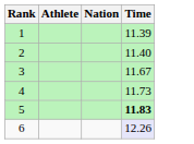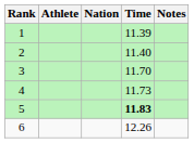 <table class="wikitable sortable" style="text-align:center">
 <tr>
 <th>Rank</th>
 <th>Athlete</th>
 <th>Nation</th>
 <th>Time</th>
+<th>Notes</th>
 </tr>
 <tr bgcolor=#bbf3bb>
 <td>1</td>
 <td align=left></td>
 <td align=left></td>
 <td>11.39</td>
+<td></td>
 </tr>
 <tr bgcolor=#bbf3bb>
 <td>2</td>
 <td align=left></td>
 <td align=left></td>
 <td>11.40</td>
+<td></td>
 </tr>
 <tr bgcolor=#bbf3bb>
 <td>3</td>
 <td align=left></td>
 <td align=left></td>
-<td>11.67</td>
+<td>11.70</td>
+<td></td>
 </tr>
 <tr bgcolor=#bbf3bb>
 <td>4</td>
 <td align=left></td>
 <td align=left></td>
 <td>11.73</td>
+<td></td>
 </tr>
 <tr bgcolor=#bbf3bb>
 <td>5</td>
 <td align=left></td>
 <td align=left></td>
 <td><strong>11.83</strong></td>
+<td></td>
 </tr>
 <tr>
 <td>6</td>
 <td align=left></td>
 <td align=left></td>
-<td style="background: lavender;">12.26</td>
+<td>12.26</td>
+<td></td>
 </tr>
 </table>
